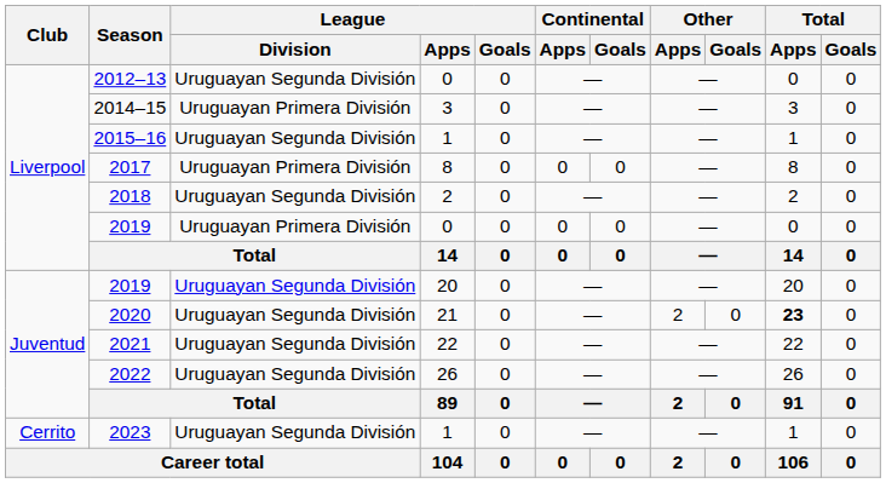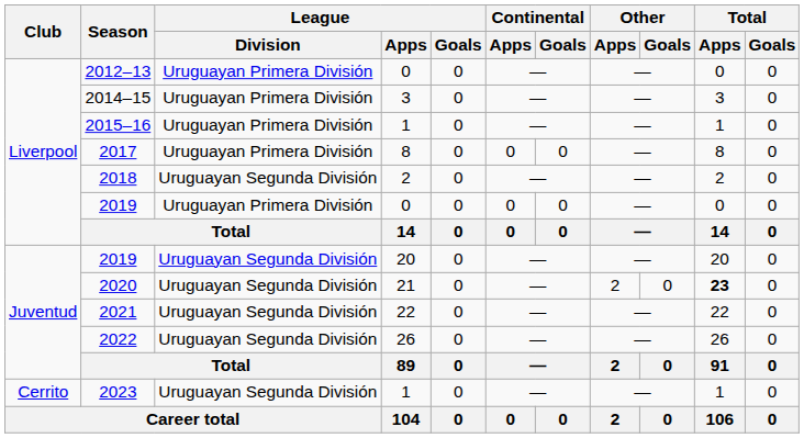 <table class=wikitable style=text-align:center>
 <tr>
 <th rowspan=2>Club</th>
 <th rowspan=2>Season</th>
 <th colspan=3>League</th>
 <th colspan=2>Continental</th>
 <th colspan=2>Other</th>
 <th colspan=2>Total</th>
 </tr>
 <tr>
 <th>Division</th>
 <th>Apps</th>
 <th>Goals</th>
 <th>Apps</th>
 <th>Goals</th>
 <th>Apps</th>
 <th>Goals</th>
 <th>Apps</th>
 <th>Goals</th>
 </tr>
 <tr>
 <td rowspan=7><a href='#'>Liverpool</a></td>
 <td><a href='#'>2012–13</a></td>
-<td>Uruguayan Segunda División</td>
+<td><a href='#'>Uruguayan Primera División</a></td>
 <td>0</td>
 <td>0</td>
 <td colspan=2>—</td>
 <td colspan=2>—</td>
 <td>0</td>
 <td>0</td>
 </tr>
 <tr>
 <td>2014–15</td>
 <td>Uruguayan Primera División</td>
 <td>3</td>
 <td>0</td>
 <td colspan=2>—</td>
 <td colspan=2>—</td>
 <td>3</td>
 <td>0</td>
 </tr>
 <tr>
 <td><a href='#'>2015–16</a></td>
-<td>Uruguayan Segunda División</td>
+<td>Uruguayan Primera División</td>
 <td>1</td>
 <td>0</td>
 <td colspan=2>—</td>
 <td colspan=2>—</td>
 <td>1</td>
 <td>0</td>
 </tr>
 <tr>
 <td><a href='#'>2017</a></td>
 <td>Uruguayan Primera División</td>
 <td>8</td>
 <td>0</td>
 <td>0</td>
 <td>0</td>
 <td colspan=2>—</td>
 <td>8</td>
 <td>0</td>
 </tr>
 <tr>
 <td><a href='#'>2018</a></td>
 <td>Uruguayan Segunda División</td>
 <td>2</td>
 <td>0</td>
 <td colspan=2>—</td>
 <td colspan=2>—</td>
 <td>2</td>
 <td>0</td>
 </tr>
 <tr>
 <td><a href='#'>2019</a></td>
 <td>Uruguayan Primera División</td>
 <td>0</td>
 <td>0</td>
 <td>0</td>
 <td>0</td>
 <td colspan=2>—</td>
 <td>0</td>
 <td>0</td>
 </tr>
 <tr>
 <th colspan=2>Total</th>
 <th>14</th>
 <th>0</th>
 <th>0</th>
 <th>0</th>
 <th colspan=2>—</th>
 <th>14</th>
 <th>0</th>
 </tr>
 <tr>
 <td rowspan=5><a href='#'>Juventud</a></td>
 <td><a href='#'>2019</a></td>
 <td><a href='#'>Uruguayan Segunda División</a></td>
 <td>20</td>
 <td>0</td>
 <td colspan=2>—</td>
 <td colspan=2>—</td>
 <td>20</td>
 <td>0</td>
 </tr>
 <tr>
 <td><a href='#'>2020</a></td>
 <td>Uruguayan Segunda División</td>
 <td>21</td>
 <td>0</td>
 <td colspan=2>—</td>
 <td>2</td>
 <td>0</td>
 <td><strong>23</strong></td>
 <td>0</td>
 </tr>
 <tr>
 <td><a href='#'>2021</a></td>
 <td>Uruguayan Segunda División</td>
 <td>22</td>
 <td>0</td>
 <td colspan=2>—</td>
 <td colspan=2>—</td>
 <td>22</td>
 <td>0</td>
 </tr>
 <tr>
 <td><a href='#'>2022</a></td>
 <td>Uruguayan Segunda División</td>
 <td>26</td>
 <td>0</td>
 <td colspan=2>—</td>
 <td colspan=2>—</td>
 <td>26</td>
 <td>0</td>
 </tr>
 <tr>
 <th colspan=2>Total</th>
 <th>89</th>
 <th>0</th>
 <th colspan=2>—</th>
 <th>2</th>
 <th>0</th>
 <th>91</th>
 <th>0</th>
 </tr>
 <tr>
 <td><a href='#'>Cerrito</a></td>
 <td><a href='#'>2023</a></td>
 <td>Uruguayan Segunda División</td>
 <td>1</td>
 <td>0</td>
 <td colspan=2>—</td>
 <td colspan=2>—</td>
 <td>1</td>
 <td>0</td>
 </tr>
 <tr>
 <th colspan="3">Career total</th>
 <th>104</th>
 <th>0</th>
 <th>0</th>
 <th>0</th>
 <th>2</th>
 <th>0</th>
 <th>106</th>
 <th>0</th>
 </tr>
 </table>
